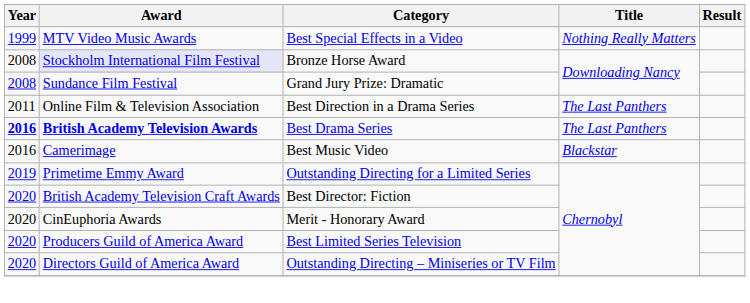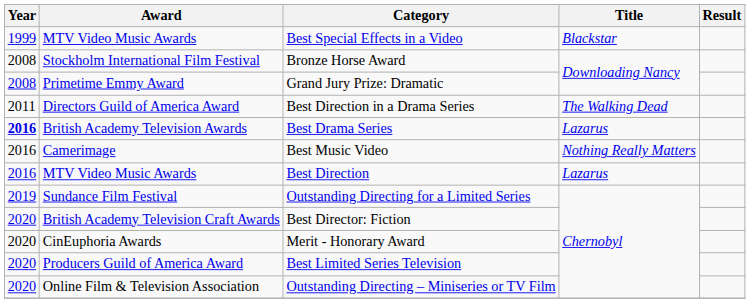 <table class="wikitable">
 <tr>
 <th>Year</th>
 <th>Award</th>
 <th>Category</th>
 <th>Title</th>
 <th>Result</th>
 </tr>
 <tr>
 <td><a href='#'>1999</a></td>
 <td><a href='#'>MTV Video Music Awards</a></td>
 <td><a href='#'>Best Special Effects in a Video</a></td>
-<td><em><a href='#'>Nothing Really Matters</a></em></td>
+<td><em><a href='#'>Blackstar</a></em></td>
 <td></td>
 </tr>
 <tr>
 <td>2008</td>
-<td style="background: lavender;"><a href='#'>Stockholm International Film Festival</a></td>
+<td><a href='#'>Stockholm International Film Festival</a></td>
 <td>Bronze Horse Award</td>
 <td rowspan="2"><em><a href='#'>Downloading Nancy</a></em></td>
 <td></td>
 </tr>
 <tr>
 <td><a href='#'>2008</a></td>
-<td><a href='#'>Sundance Film Festival</a></td>
+<td><a href='#'>Primetime Emmy Award</a></td>
 <td>Grand Jury Prize: Dramatic</td>
 <td></td>
 </tr>
 <tr>
 <td>2011</td>
-<td>Online Film & Television Association</td>
+<td><a href='#'>Directors Guild of America Award</a></td>
 <td>Best Direction in a Drama Series</td>
-<td><em><a href='#'>The Last Panthers</a></em></td>
+<td><em><a href='#'>The Walking Dead</a></em></td>
 <td></td>
 </tr>
 <tr>
 <td><strong><a href='#'>2016</a></strong></td>
-<td><strong><a href='#'>British Academy Television Awards</a></strong></td>
+<td><a href='#'>British Academy Television Awards</a></td>
 <td><a href='#'>Best Drama Series</a></td>
-<td><em><a href='#'>The Last Panthers</a></em></td>
+<td><em><a href='#'>Lazarus</a></em></td>
 <td></td>
 </tr>
 <tr>
 <td>2016</td>
 <td><a href='#'>Camerimage</a></td>
 <td>Best Music Video</td>
-<td><em><a href='#'>Blackstar</a></em></td>
+<td><em><a href='#'>Nothing Really Matters</a></em></td>
+<td></td>
+</tr>
+<tr>
+<td><a href='#'>2016</a></td>
+<td><a href='#'>MTV Video Music Awards</a></td>
+<td><a href='#'>Best Direction</a></td>
+<td><em><a href='#'>Lazarus</a></em></td>
 <td></td>
 </tr>
 <tr>
 <td><a href='#'>2019</a></td>
-<td><a href='#'>Primetime Emmy Award</a></td>
+<td><a href='#'>Sundance Film Festival</a></td>
 <td><a href='#'>Outstanding Directing for a Limited Series</a></td>
 <td rowspan="5"><em><a href='#'>Chernobyl</a></em></td>
 <td></td>
 </tr>
 <tr>
 <td><a href='#'>2020</a></td>
 <td><a href='#'>British Academy Television Craft Awards</a></td>
 <td>Best Director: Fiction</td>
 <td></td>
 </tr>
 <tr>
 <td>2020</td>
 <td>CinEuphoria Awards</td>
 <td>Merit - Honorary Award</td>
 <td></td>
 </tr>
 <tr>
 <td><a href='#'>2020</a></td>
 <td><a href='#'>Producers Guild of America Award</a></td>
 <td><a href='#'>Best Limited Series Television</a></td>
 <td></td>
 </tr>
 <tr>
 <td><a href='#'>2020</a></td>
-<td><a href='#'>Directors Guild of America Award</a></td>
+<td>Online Film & Television Association</td>
 <td><a href='#'>Outstanding Directing – Miniseries or TV Film</a></td>
 <td></td>
 </tr>
 <tr>
 </tr>
 </table>
